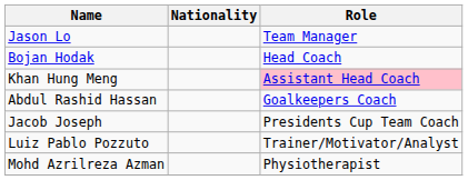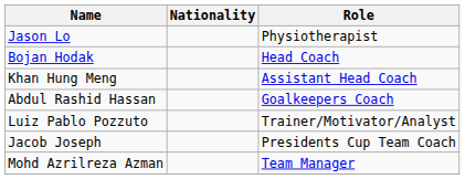 <table class="wikitable">
 <tr>
 <th><strong>Name</strong></th>
 <th><strong>Nationality</strong></th>
 <th><strong>Role</strong></th>
 </tr>
 <tr>
 <td><a href='#'>Jason Lo</a></td>
 <td></td>
-<td><a href='#'>Team Manager</a></td>
+<td>Physiotherapist</td>
 </tr>
 <tr>
 <td><a href='#'>Bojan Hodak</a></td>
 <td></td>
 <td><a href='#'>Head Coach</a></td>
 </tr>
 <tr>
 <td>Khan Hung Meng</td>
 <td></td>
-<td style="background: pink;"><a href='#'>Assistant Head Coach</a></td>
+<td><a href='#'>Assistant Head Coach</a></td>
 </tr>
 <tr>
 <td>Abdul Rashid Hassan</td>
 <td></td>
 <td><a href='#'>Goalkeepers Coach</a></td>
 </tr>
 <tr>
+<td>Luiz Pablo Pozzuto</td>
+<td></td>
+<td>Trainer/Motivator/Analyst</td>
+</tr>
+<tr>
 <td>Jacob Joseph</td>
 <td></td>
 <td>Presidents Cup Team Coach</td>
 </tr>
 <tr>
-<td>Luiz Pablo Pozzuto</td>
-<td></td>
-<td>Trainer/Motivator/Analyst</td>
-</tr>
-<tr>
 <td>Mohd Azrilreza Azman</td>
 <td></td>
-<td>Physiotherapist</td>
+<td><a href='#'>Team Manager</a></td>
 </tr>
 <tr>
 </tr>
 </table>
